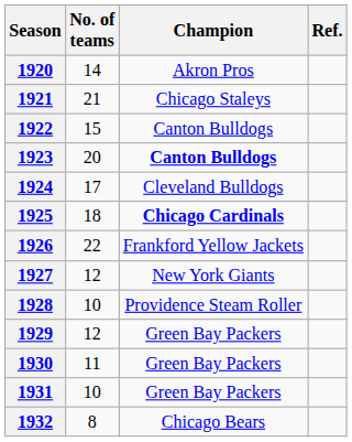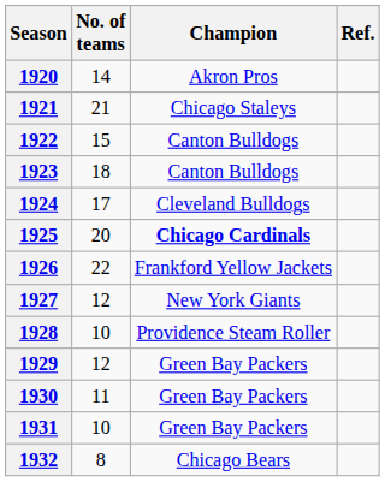 <table class="wikitable" style="text-align:center; font-size:95%">
 <tr>
 <th scope="col">Season</th>
 <th scope="col">No. of<br>teams</th>
 <th scope="col">Champion</th>
 <th scope="col">Ref.</th>
 </tr>
 <tr>
 <th scope="row"><a href='#'>1920</a></th>
 <td>14</td>
 <td><a href='#'>Akron Pros</a></td>
 <td></td>
 </tr>
 <tr>
 <th scope="row"><a href='#'>1921</a></th>
 <td>21</td>
 <td><a href='#'>Chicago Staleys</a></td>
 <td></td>
 </tr>
 <tr>
 <th scope="row"><a href='#'>1922</a></th>
 <td>15</td>
 <td><a href='#'>Canton Bulldogs</a></td>
 <td></td>
 </tr>
 <tr>
 <th scope="row"><a href='#'>1923</a></th>
-<td>20</td>
-<td><strong><a href='#'>Canton Bulldogs</a></strong></td>
+<td>18</td>
+<td><a href='#'>Canton Bulldogs</a></td>
 <td></td>
 </tr>
 <tr>
 <th scope="row"><a href='#'>1924</a></th>
 <td>17</td>
 <td><a href='#'>Cleveland Bulldogs</a></td>
 <td></td>
 </tr>
 <tr>
 <th scope="row"><a href='#'>1925</a></th>
-<td>18</td>
+<td>20</td>
 <td><strong><a href='#'>Chicago Cardinals</a></strong></td>
 <td></td>
 </tr>
 <tr>
 <th scope="row"><a href='#'>1926</a></th>
 <td>22</td>
 <td><a href='#'>Frankford Yellow Jackets</a></td>
 <td></td>
 </tr>
 <tr>
 <th scope="row"><a href='#'>1927</a></th>
 <td>12</td>
 <td><a href='#'>New York Giants</a></td>
 <td></td>
 </tr>
 <tr>
 <th scope="row"><a href='#'>1928</a></th>
 <td>10</td>
 <td><a href='#'>Providence Steam Roller</a></td>
 <td></td>
 </tr>
 <tr>
 <th scope="row"><a href='#'>1929</a></th>
 <td>12</td>
 <td><a href='#'>Green Bay Packers</a></td>
 <td></td>
 </tr>
 <tr>
 <th scope="row"><a href='#'>1930</a></th>
 <td>11</td>
 <td><a href='#'>Green Bay Packers</a></td>
 <td></td>
 </tr>
 <tr>
 <th scope="row"><a href='#'>1931</a></th>
 <td>10</td>
 <td><a href='#'>Green Bay Packers</a></td>
 <td></td>
 </tr>
 <tr>
 <th scope="row"><a href='#'>1932</a></th>
 <td>8</td>
 <td><a href='#'>Chicago Bears</a></td>
 <td></td>
 </tr>
 </table>
